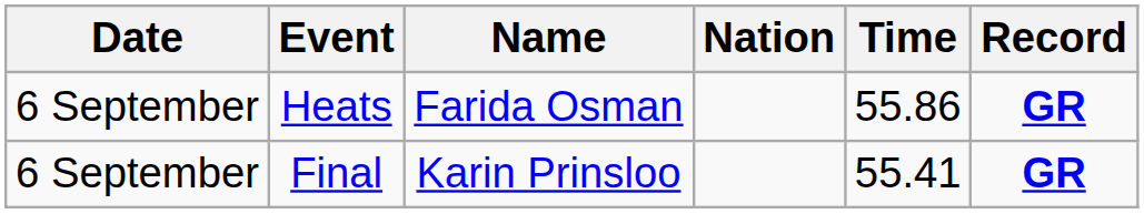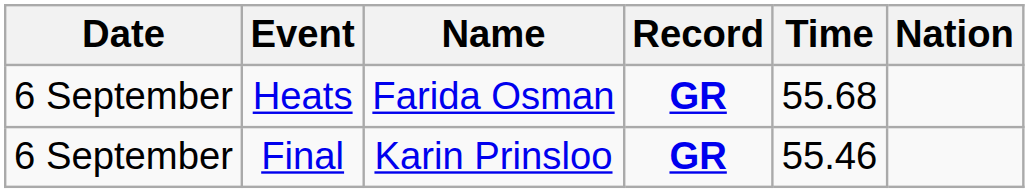 <table class="wikitable" style=text-align:center>
 <tr>
 <th>Date</th>
 <th>Event</th>
 <th>Name</th>
+<th>Record</th>
+<th>Time</th>
 <th>Nation</th>
-<th>Time</th>
-<th>Record</th>
 </tr>
 <tr>
 <td>6 September</td>
 <td><a href='#'>Heats</a></td>
 <td><a href='#'>Farida Osman</a></td>
+<td><strong><a href='#'>GR</a></strong></td>
+<td>55.68</td>
 <td align=left></td>
-<td>55.86</td>
-<td><strong><a href='#'>GR</a></strong></td>
 </tr>
 <tr>
 <td>6 September</td>
 <td><a href='#'>Final</a></td>
 <td><a href='#'>Karin Prinsloo</a></td>
+<td><strong><a href='#'>GR</a></strong></td>
+<td>55.46</td>
 <td align=left></td>
-<td>55.41</td>
-<td><strong><a href='#'>GR</a></strong></td>
 </tr>
 </table>
